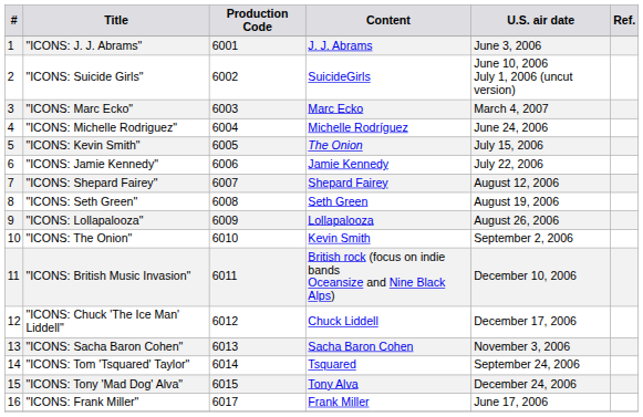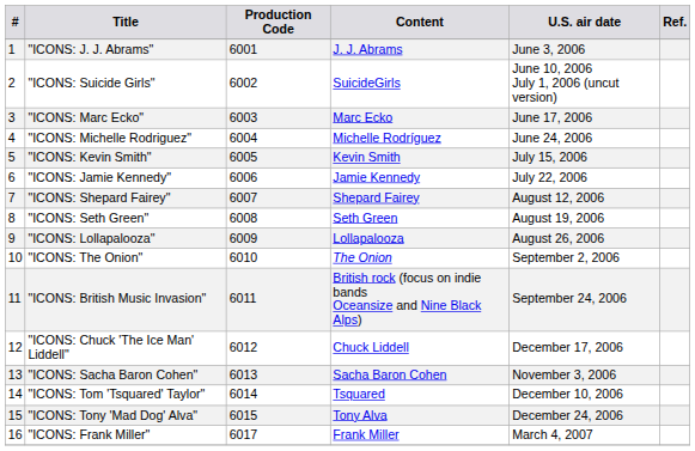 <table class="wikitable">
 <tr>
 <th style="background-color: #DEDDE2">#</th>
 <th style="background-color: #DEDDE2">Title</th>
 <th style="background-color: #DEDDE2">Production Code</th>
 <th style="background-color: #DEDDE2">Content</th>
 <th style="background-color: #DEDDE2">U.S. air date</th>
 <th style="background-color: #DEDDE2">Ref.</th>
 </tr>
 <tr style="background-color: #F2F2F2;" |>
 </tr>
 <tr style="background-color: #F2F2F2;" |>
 <td>1</td>
 <td>"ICONS: J. J. Abrams"</td>
 <td>6001</td>
 <td><a href='#'>J. J. Abrams</a></td>
 <td>June 3, 2006</td>
 <td></td>
 </tr>
 <tr style="background-color: #FFFFFF;" |>
 <td>2</td>
 <td>"ICONS: Suicide Girls"</td>
 <td>6002</td>
 <td><a href='#'>SuicideGirls</a></td>
 <td>June 10, 2006<br>July 1, 2006 (uncut version)</td>
 <td></td>
 </tr>
 <tr style="background-color: #F2F2F2;" |>
 <td>3</td>
 <td>"ICONS: Marc Ecko"</td>
 <td>6003</td>
 <td><a href='#'>Marc Ecko</a></td>
-<td>March 4, 2007</td>
+<td>June 17, 2006</td>
 <td></td>
 </tr>
 <tr style="background-color: #FFFFFF;" |>
 <td>4</td>
 <td>"ICONS: Michelle Rodriguez"</td>
 <td>6004</td>
 <td><a href='#'>Michelle Rodríguez</a></td>
 <td>June 24, 2006</td>
 <td></td>
 </tr>
 <tr style="background-color: #F2F2F2;" |>
 <td>5</td>
 <td>"ICONS: Kevin Smith"</td>
 <td>6005</td>
-<td><em><a href='#'>The Onion</a></em></td>
+<td><a href='#'>Kevin Smith</a></td>
 <td>July 15, 2006</td>
 <td></td>
 </tr>
 <tr style="background-color: #FFFFFF;" |>
 <td>6</td>
 <td>"ICONS: Jamie Kennedy"</td>
 <td>6006</td>
 <td><a href='#'>Jamie Kennedy</a></td>
 <td>July 22, 2006</td>
 <td></td>
 </tr>
 <tr style="background-color: #F2F2F2;" |>
 <td>7</td>
 <td>"ICONS: Shepard Fairey"</td>
 <td>6007</td>
 <td><a href='#'>Shepard Fairey</a></td>
 <td>August 12, 2006</td>
 <td></td>
 </tr>
 <tr style="background-color: #FFFFFF;" |>
 <td>8</td>
 <td>"ICONS: Seth Green"</td>
 <td>6008</td>
 <td><a href='#'>Seth Green</a></td>
 <td>August 19, 2006</td>
 <td></td>
 </tr>
 <tr style="background-color: #F2F2F2;" |>
 <td>9</td>
 <td>"ICONS: Lollapalooza"</td>
 <td>6009</td>
 <td><a href='#'>Lollapalooza</a></td>
 <td>August 26, 2006</td>
 <td></td>
 </tr>
 <tr style="background-color: #FFFFFF;" |>
 <td>10</td>
 <td>"ICONS: The Onion"</td>
 <td>6010</td>
-<td><a href='#'>Kevin Smith</a></td>
+<td><em><a href='#'>The Onion</a></em></td>
 <td>September 2, 2006</td>
 <td></td>
 </tr>
 <tr style="background-color: #F2F2F2;" |>
 <td>11</td>
 <td>"ICONS: British Music Invasion"</td>
 <td>6011</td>
 <td><a href='#'>British rock</a> (focus on indie bands <br><a href='#'>Oceansize</a> and <a href='#'>Nine Black Alps</a>)</td>
-<td>December 10, 2006</td>
+<td>September 24, 2006</td>
 <td></td>
 </tr>
 <tr style="background-color: #FFFFFF;" |>
 <td>12</td>
 <td>"ICONS: Chuck 'The Ice Man' Liddell"</td>
 <td>6012</td>
 <td><a href='#'>Chuck Liddell</a></td>
 <td>December 17, 2006</td>
 <td></td>
 </tr>
 <tr style="background-color: #F2F2F2;" |>
 <td>13</td>
 <td>"ICONS: Sacha Baron Cohen"</td>
 <td>6013</td>
 <td><a href='#'>Sacha Baron Cohen</a></td>
 <td>November 3, 2006</td>
 <td></td>
 </tr>
 <tr style="background-color: #FFFFFF;" |>
 <td>14</td>
 <td>"ICONS: Tom 'Tsquared' Taylor"</td>
 <td>6014</td>
 <td><a href='#'>Tsquared</a></td>
-<td>September 24, 2006</td>
+<td>December 10, 2006</td>
 <td></td>
 </tr>
 <tr style="background-color: #F2F2F2;" |>
 <td>15</td>
 <td>"ICONS: Tony 'Mad Dog' Alva"</td>
 <td>6015</td>
 <td><a href='#'>Tony Alva</a></td>
 <td>December 24, 2006</td>
 <td></td>
 </tr>
 <tr style="background-color: #FFFFFF;" |>
 <td>16</td>
 <td>"ICONS: Frank Miller"</td>
 <td>6017</td>
 <td><a href='#'>Frank Miller</a></td>
-<td>June 17, 2006</td>
+<td>March 4, 2007</td>
 <td></td>
 </tr>
 <tr style="background-color: #FFFFFF;">
 </tr>
 </table>
